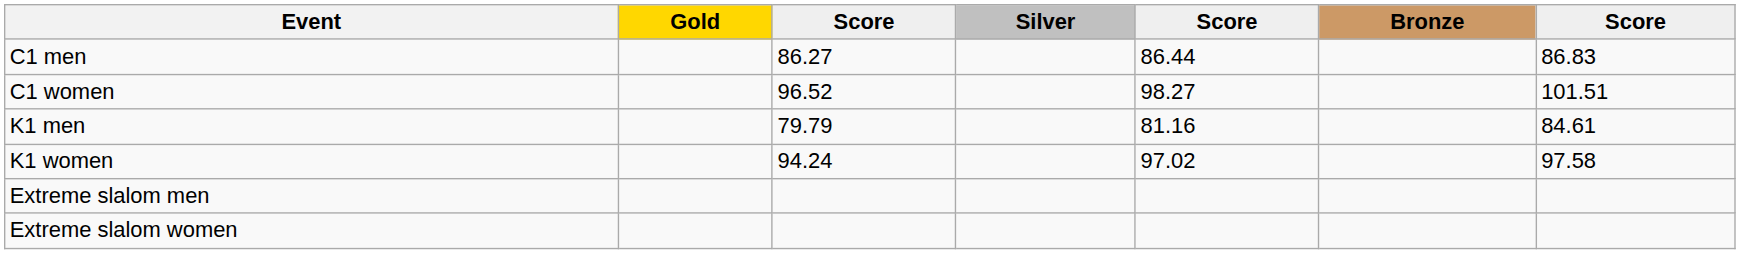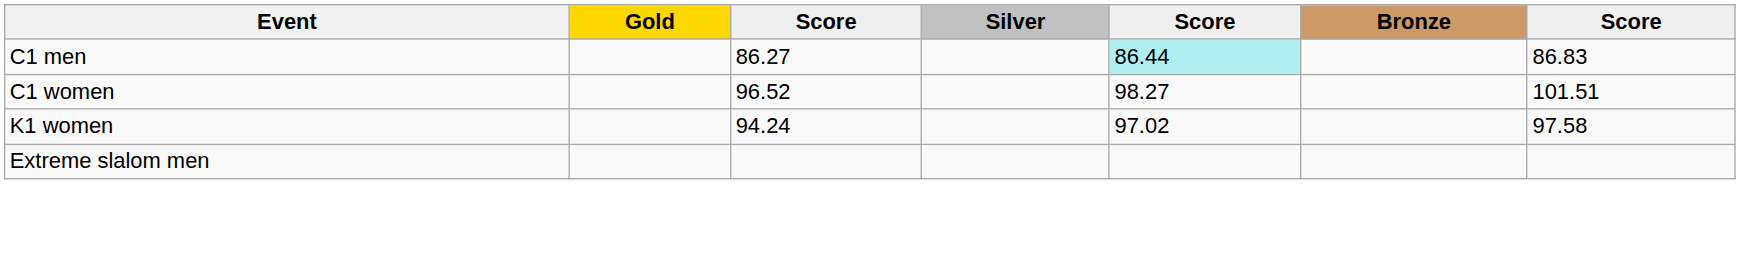 <table class="wikitable" width=100%>
 <tr>
 <th>Event</th>
 <td align=center bgcolor="gold"><strong>Gold</strong></td>
 <td align=center bgcolor="EFEFEF"><strong>Score</strong></td>
 <td align=center bgcolor="silver"><strong>Silver</strong></td>
 <td align=center bgcolor="EFEFEF"><strong>Score</strong></td>
 <td align=center bgcolor="CC9966"><strong>Bronze</strong></td>
 <td align=center bgcolor="EFEFEF"><strong>Score</strong></td>
 </tr>
 <tr>
 <td>C1 men</td>
 <td></td>
 <td>86.27</td>
 <td></td>
-<td>86.44</td>
+<td style="background: paleturquoise;">86.44</td>
 <td></td>
 <td>86.83</td>
 </tr>
 <tr>
 <td>C1 women</td>
 <td></td>
 <td>96.52</td>
 <td></td>
 <td>98.27</td>
 <td></td>
 <td>101.51</td>
-</tr>
-<tr>
-<td>K1 men</td>
-<td></td>
-<td>79.79</td>
-<td></td>
-<td>81.16</td>
-<td></td>
-<td>84.61</td>
 </tr>
 <tr>
 <td>K1 women</td>
 <td></td>
 <td>94.24</td>
 <td></td>
 <td>97.02</td>
 <td></td>
 <td>97.58</td>
 </tr>
 <tr>
 <td>Extreme slalom men</td>
 <td></td>
 <td></td>
 <td></td>
 <td></td>
 <td></td>
 <td></td>
 </tr>
-<tr>
-<td>Extreme slalom women</td>
-<td></td>
-<td></td>
-<td></td>
-<td></td>
-<td></td>
-<td></td>
-</tr>
 </table>
